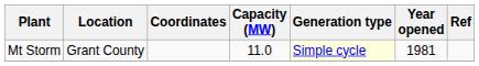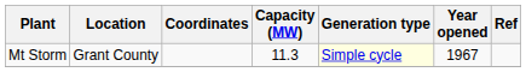 <table class="wikitable sortable">
 <tr>
 <th>Plant</th>
 <th>Location</th>
 <th>Coordinates</th>
 <th>Capacity<br>(<a href='#'>MW</a>)</th>
 <th>Generation type</th>
 <th>Year<br>opened</th>
 <th>Ref</th>
 </tr>
 <tr>
 <td>Mt Storm</td>
 <td>Grant County</td>
 <td></td>
-<td align="center">11.0</td>
+<td align="center">11.3</td>
 <td style="background: lightyellow;"><a href='#'>Simple cycle</a></td>
-<td align="center">1981</td>
+<td align="center">1967</td>
 <td></td>
 </tr>
 <tr>
 </tr>
 </table>
